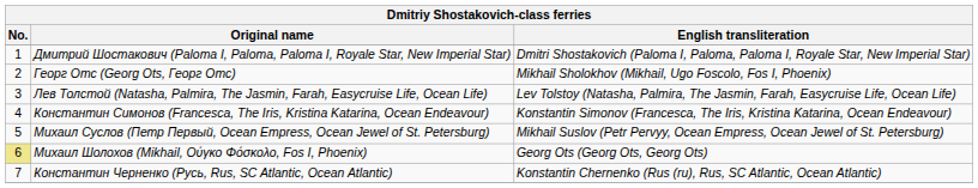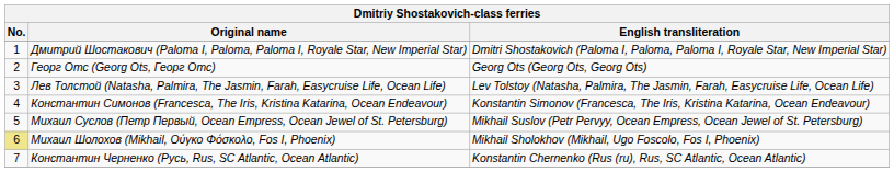 <table class="wikitable" style="text-align:center">
 <tr>
 <th colspan="3" style="text-align:center">Dmitriy Shostakovich-class ferries</th>
 </tr>
 <tr>
 <th>No.</th>
 <th align=Left>Original name</th>
 <th align=Left>English transliteration</th>
 </tr>
 <tr>
 </tr>
 <tr>
 <td>1</td>
 <td align=Left><em>Дмитрий Шостакович (Paloma I, Paloma, Paloma I, Royale Star, New Imperial Star)</em></td>
 <td align=Left><em>Dmitri Shostakovich (Paloma I, Paloma, Paloma I, Royale Star, New Imperial Star)</em></td>
 </tr>
 <tr>
 <td>2</td>
 <td align=Left><em>Георг Отс (Georg Ots, Георг Отс)</em></td>
-<td align=Left><em>Mikhail Sholokhov (Mikhail, Ugo Foscolo, Fos I, Phoenix)</em></td>
+<td align=Left><em>Georg Ots (Georg Ots, Georg Ots)</em></td>
 </tr>
 <tr>
 <td>3</td>
 <td align=Left><em>Лев Толстой (Natasha, Palmira, The Jasmin, Farah, Easycruise Life, Ocean Life)</em></td>
 <td align=Left><em>Lev Tolstoy (Natasha, Palmira, The Jasmin, Farah, Easycruise Life, Ocean Life)</em></td>
 </tr>
 <tr>
 <td>4</td>
 <td align=Left><em>Константин Симонов (Francesca, The Iris, Kristina Katarina, Ocean Endeavour)</em></td>
 <td align=Left><em>Konstantin Simonov (Francesca, The Iris, Kristina Katarina, Ocean Endeavour)</em></td>
 </tr>
 <tr>
 <td>5</td>
 <td align=Left><em>Михаил Суслов (Петр Первый, Ocean Empress, Ocean Jewel of St. Petersburg)</em></td>
 <td align=Left><em>Mikhail Suslov (Petr Pervyy, Ocean Empress, Ocean Jewel of St. Petersburg)</em></td>
 </tr>
 <tr>
 <td style="background: khaki;">6</td>
 <td align=Left><em>Михаил Шолохов (Mikhail, Ούγκο Φόσκολο, Fos I, Phoenix)</em></td>
-<td align=Left><em>Georg Ots (Georg Ots, Georg Ots)</em></td>
+<td align=Left><em>Mikhail Sholokhov (Mikhail, Ugo Foscolo, Fos I, Phoenix)</em></td>
 </tr>
 <tr>
 <td>7</td>
 <td align=Left><em>Константин Черненко (Русь, Rus, SC Atlantic, Ocean Atlantic)</em></td>
 <td align=Left><em>Konstantin Chernenko (Rus (ru), Rus, SC Atlantic, Ocean Atlantic)</em></td>
 </tr>
 <tr>
 </tr>
 </table>
